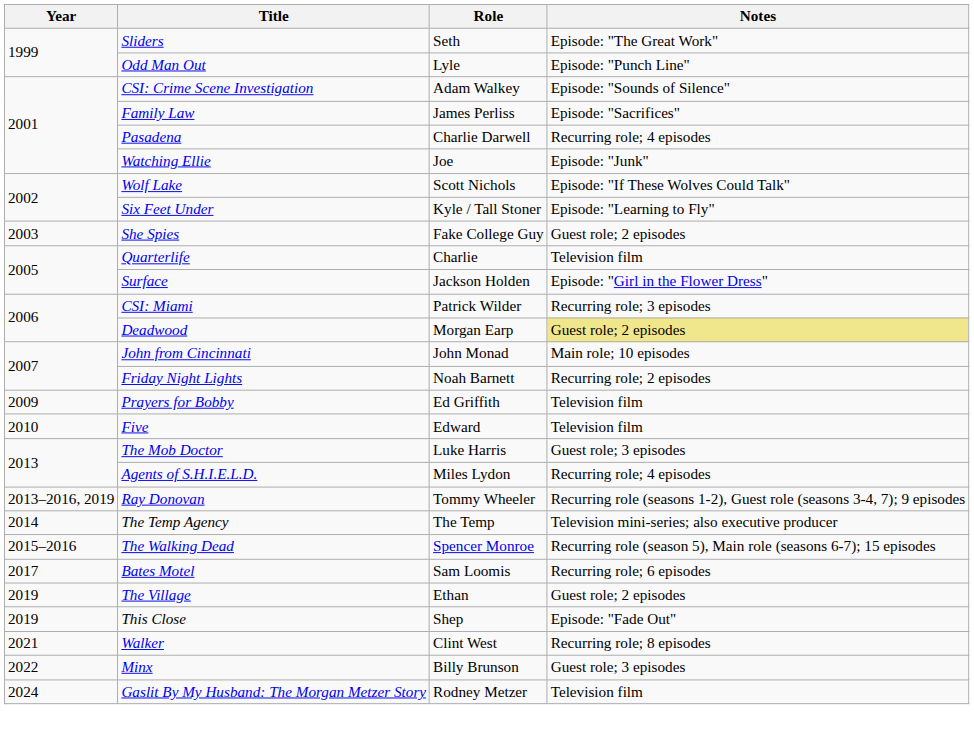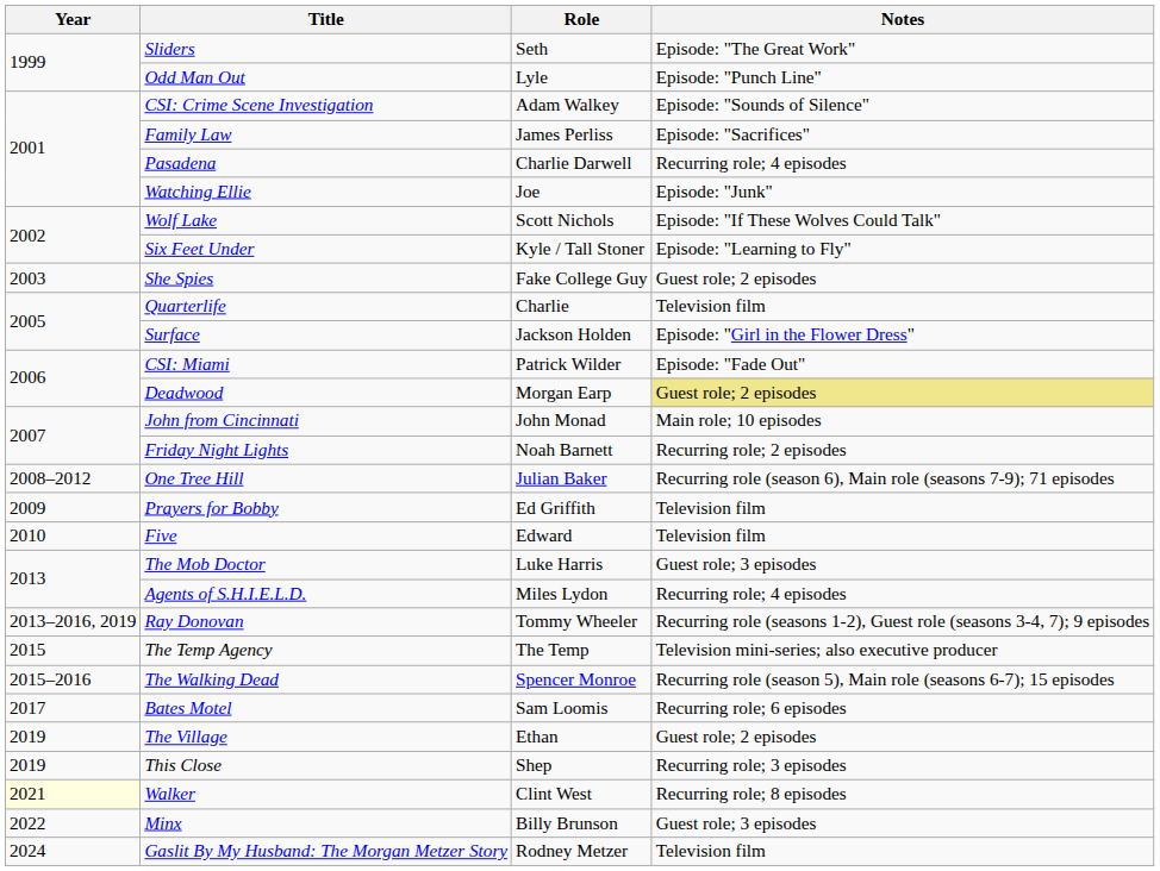 <table class="wikitable">
 <tr>
 <th>Year</th>
 <th>Title</th>
 <th>Role</th>
 <th>Notes</th>
 </tr>
 <tr>
 <td rowspan="2">1999</td>
 <td><em><a href='#'>Sliders</a></em></td>
 <td>Seth</td>
 <td>Episode: "The Great Work"</td>
 </tr>
 <tr>
 <td><em><a href='#'>Odd Man Out</a></em></td>
 <td>Lyle</td>
 <td>Episode: "Punch Line"</td>
 </tr>
 <tr>
 <td rowspan="4">2001</td>
 <td><em><a href='#'>CSI: Crime Scene Investigation</a></em></td>
 <td>Adam Walkey</td>
 <td>Episode: "Sounds of Silence"</td>
 </tr>
 <tr>
 <td><em><a href='#'>Family Law</a></em></td>
 <td>James Perliss</td>
 <td>Episode: "Sacrifices"</td>
 </tr>
 <tr>
 <td><em><a href='#'>Pasadena</a></em></td>
 <td>Charlie Darwell</td>
 <td>Recurring role; 4 episodes</td>
 </tr>
 <tr>
 <td><em><a href='#'>Watching Ellie</a></em></td>
 <td>Joe</td>
 <td>Episode: "Junk"</td>
 </tr>
 <tr>
 <td rowspan="2">2002</td>
 <td><em><a href='#'>Wolf Lake</a></em></td>
 <td>Scott Nichols</td>
 <td>Episode: "If These Wolves Could Talk"</td>
 </tr>
 <tr>
 <td><em><a href='#'>Six Feet Under</a></em></td>
 <td>Kyle / Tall Stoner</td>
 <td>Episode: "Learning to Fly"</td>
 </tr>
 <tr>
 <td>2003</td>
 <td><em><a href='#'>She Spies</a></em></td>
 <td>Fake College Guy</td>
 <td>Guest role; 2 episodes</td>
 </tr>
 <tr>
 <td rowspan="2">2005</td>
 <td><em><a href='#'>Quarterlife</a></em></td>
 <td>Charlie</td>
 <td>Television film</td>
 </tr>
 <tr>
 <td><em><a href='#'>Surface</a></em></td>
 <td>Jackson Holden</td>
 <td>Episode: "<a href='#'>Girl in the Flower Dress</a>"</td>
 </tr>
 <tr>
 <td rowspan="2">2006</td>
 <td><em><a href='#'>CSI: Miami</a></em></td>
 <td>Patrick Wilder</td>
-<td>Recurring role; 3 episodes</td>
+<td>Episode: "Fade Out"</td>
 </tr>
 <tr>
 <td><em><a href='#'>Deadwood</a></em></td>
 <td>Morgan Earp</td>
 <td style="background: khaki;">Guest role; 2 episodes</td>
 </tr>
 <tr>
 <td rowspan="2">2007</td>
 <td><em><a href='#'>John from Cincinnati</a></em></td>
 <td>John Monad</td>
 <td>Main role; 10 episodes</td>
 </tr>
 <tr>
 <td><em><a href='#'>Friday Night Lights</a></em></td>
 <td>Noah Barnett</td>
 <td>Recurring role; 2 episodes</td>
+</tr>
+<tr>
+<td>2008–2012</td>
+<td><em><a href='#'>One Tree Hill</a></em></td>
+<td><a href='#'>Julian Baker</a></td>
+<td>Recurring role (season 6), Main role (seasons 7-9); 71 episodes</td>
 </tr>
 <tr>
 <td>2009</td>
 <td><em><a href='#'>Prayers for Bobby</a></em></td>
 <td>Ed Griffith</td>
 <td>Television film</td>
 </tr>
 <tr>
 <td>2010</td>
 <td><em><a href='#'>Five</a></em></td>
 <td>Edward</td>
 <td>Television film</td>
 </tr>
 <tr>
 <td rowspan="2">2013</td>
 <td><em><a href='#'>The Mob Doctor</a></em></td>
 <td>Luke Harris</td>
 <td>Guest role; 3 episodes</td>
 </tr>
 <tr>
 <td><em><a href='#'>Agents of S.H.I.E.L.D.</a></em></td>
 <td>Miles Lydon</td>
 <td>Recurring role; 4 episodes</td>
 </tr>
 <tr>
 <td>2013–2016, 2019</td>
 <td><em><a href='#'>Ray Donovan</a></em></td>
 <td>Tommy Wheeler</td>
 <td>Recurring role (seasons 1-2), Guest role (seasons 3-4, 7); 9 episodes</td>
 </tr>
 <tr>
-<td>2014</td>
+<td>2015</td>
 <td><em>The Temp Agency</em></td>
 <td>The Temp</td>
 <td>Television mini-series; also executive producer</td>
 </tr>
 <tr>
 <td>2015–2016</td>
 <td><em><a href='#'>The Walking Dead</a></em></td>
 <td><a href='#'>Spencer Monroe</a></td>
 <td>Recurring role (season 5), Main role (seasons 6-7); 15 episodes</td>
 </tr>
 <tr>
 <td>2017</td>
 <td><em><a href='#'>Bates Motel</a></em></td>
 <td>Sam Loomis</td>
 <td>Recurring role; 6 episodes</td>
 </tr>
 <tr>
 <td>2019</td>
 <td><em><a href='#'>The Village</a></em></td>
 <td>Ethan</td>
 <td>Guest role; 2 episodes</td>
 </tr>
 <tr>
 <td>2019</td>
 <td><em>This Close</em></td>
 <td>Shep</td>
-<td>Episode: "Fade Out"</td>
+<td>Recurring role; 3 episodes</td>
 </tr>
 <tr>
-<td>2021</td>
+<td style="background: lightyellow;">2021</td>
 <td><em><a href='#'>Walker</a></em></td>
 <td>Clint West</td>
 <td>Recurring role; 8 episodes</td>
 </tr>
 <tr>
 <td>2022</td>
 <td><em><a href='#'>Minx</a></em></td>
 <td>Billy Brunson</td>
 <td>Guest role; 3 episodes</td>
 </tr>
 <tr>
 <td>2024</td>
 <td><em><a href='#'>Gaslit By My Husband: The Morgan Metzer Story</a></em></td>
 <td>Rodney Metzer</td>
 <td>Television film</td>
 </tr>
 </table>
